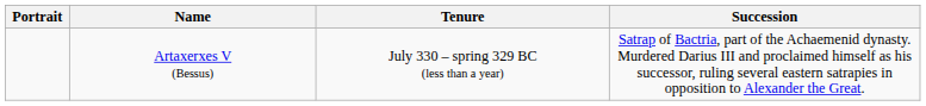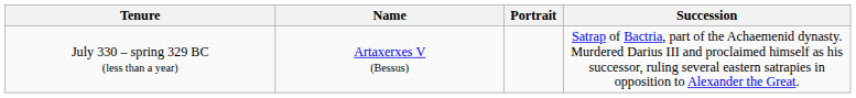 <table class="wikitable mw-collapsible mw-collapsed" style="text-align:center; width:80%;">
 <tr>
+<th width="32%">Tenure</th>
+<th width="27%">Name</th>
 <th width="7%">Portrait</th>
-<th width="27%">Name</th>
-<th width="32%">Tenure</th>
 <th width="34%">Succession</th>
 </tr>
 <tr>
+<td>July 330 – spring 329 BC<br><small>(less than a year)</small></td>
+<td><a href='#'>Artaxerxes V</a><br><small>(Bessus)</small></td>
 <td></td>
-<td><a href='#'>Artaxerxes V</a><br><small>(Bessus)</small></td>
-<td>July 330 – spring 329 BC<br><small>(less than a year)</small></td>
 <td><a href='#'>Satrap</a> of <a href='#'>Bactria</a>, part of the Achaemenid dynasty. Murdered Darius III and proclaimed himself as his successor, ruling several eastern satrapies in opposition to <a href='#'>Alexander the Great</a>.</td>
 </tr>
 </table>
